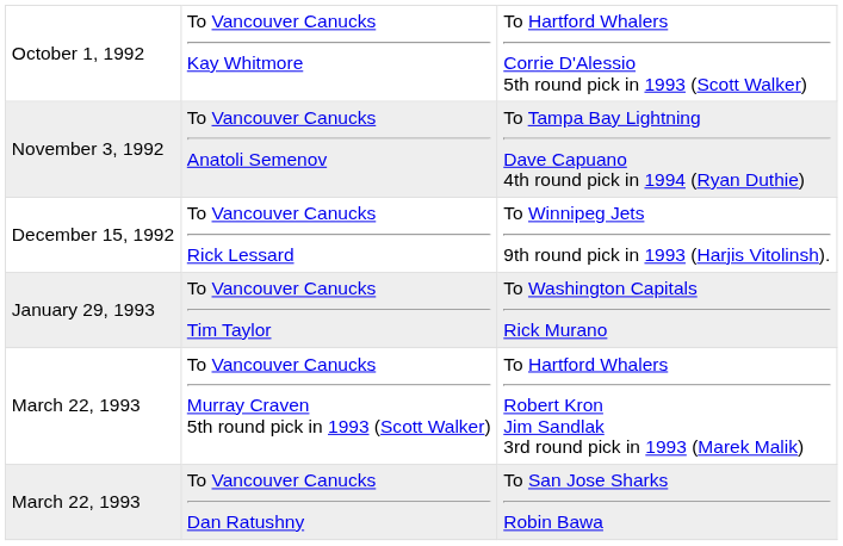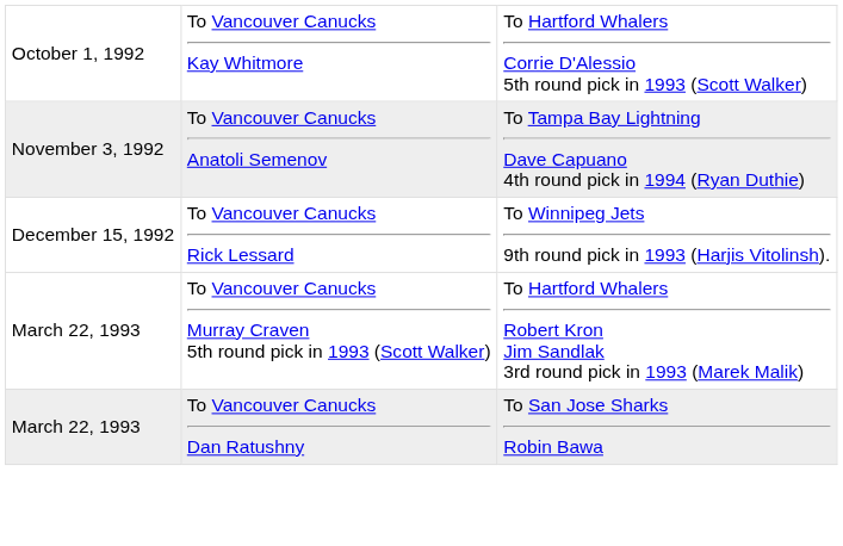 <table border=1 style="border-collapse:collapse" bordercolor="#DFDFDF"  cellpadding="5">
 <tr>
 <td>October 1, 1992</td>
 <td valign="top">To <a href='#'>Vancouver Canucks</a> <hr> <a href='#'>Kay Whitmore</a></td>
 <td valign="top">To <a href='#'>Hartford Whalers</a> <hr> <a href='#'>Corrie D'Alessio</a> <br> 5th round pick in <a href='#'>1993</a> (<a href='#'>Scott Walker</a>)</td>
 </tr>
 <tr bgcolor="#eeeeee">
 <td>November 3, 1992</td>
 <td valign="top">To <a href='#'>Vancouver Canucks</a> <hr> <a href='#'>Anatoli Semenov</a></td>
 <td valign="top">To <a href='#'>Tampa Bay Lightning</a> <hr> <a href='#'>Dave Capuano</a> <br> 4th round pick in <a href='#'>1994</a> (<a href='#'>Ryan Duthie</a>)</td>
 </tr>
 <tr>
 <td>December 15, 1992</td>
 <td valign="top">To <a href='#'>Vancouver Canucks</a> <hr> <a href='#'>Rick Lessard</a></td>
 <td valign="top">To  <a href='#'>Winnipeg Jets</a> <hr> 9th round pick in <a href='#'>1993</a> (<a href='#'>Harjis Vitolinsh</a>).</td>
 </tr>
-<tr bgcolor="#eeeeee">
-<td>January 29, 1993</td>
-<td valign="top">To  <a href='#'>Vancouver Canucks</a> <hr> <a href='#'>Tim Taylor</a></td>
-<td valign="top">To  <a href='#'>Washington Capitals</a> <hr> <a href='#'>Rick Murano</a></td>
-</tr>
 <tr>
 <td>March 22, 1993</td>
 <td valign="top">To <a href='#'>Vancouver Canucks</a> <hr> <a href='#'>Murray Craven</a> <br> 5th round pick in <a href='#'>1993</a> (<a href='#'>Scott Walker</a>)</td>
 <td valign="top">To <a href='#'>Hartford Whalers</a> <hr> <a href='#'>Robert Kron</a> <br> <a href='#'>Jim Sandlak</a> <br> 3rd round pick in <a href='#'>1993</a> (<a href='#'>Marek Malik</a>)</td>
 </tr>
 <tr bgcolor="#eeeeee">
 <td>March 22, 1993</td>
 <td valign="top">To  <a href='#'>Vancouver Canucks</a> <hr> <a href='#'>Dan Ratushny</a></td>
 <td valign="top">To <a href='#'>San Jose Sharks</a> <hr> <a href='#'>Robin Bawa</a></td>
 </tr>
 </table>
